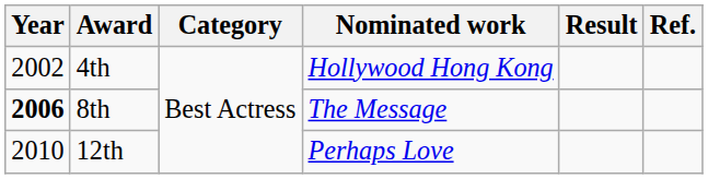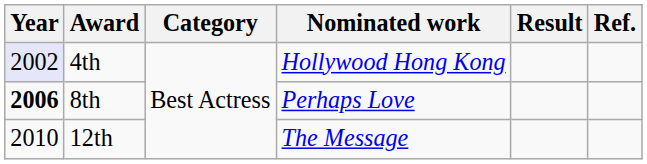 <table class="wikitable">
 <tr>
 <th>Year</th>
 <th>Award</th>
 <th>Category</th>
 <th>Nominated work</th>
 <th>Result</th>
 <th>Ref.</th>
 </tr>
 <tr>
-<td>2002</td>
+<td style="background: lavender;">2002</td>
 <td>4th</td>
 <td rowspan=3>Best Actress</td>
 <td><em><a href='#'>Hollywood Hong Kong</a></em></td>
 <td></td>
 <td></td>
 </tr>
 <tr>
 <td><strong>2006</strong></td>
 <td>8th</td>
-<td><em><a href='#'>The Message</a></em></td>
+<td><em><a href='#'>Perhaps Love</a></em></td>
 <td></td>
 <td></td>
 </tr>
 <tr>
 <td>2010</td>
 <td>12th</td>
-<td><em><a href='#'>Perhaps Love</a></em></td>
+<td><em><a href='#'>The Message</a></em></td>
 <td></td>
 <td></td>
 </tr>
 </table>
